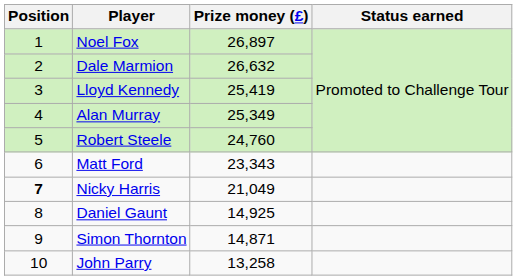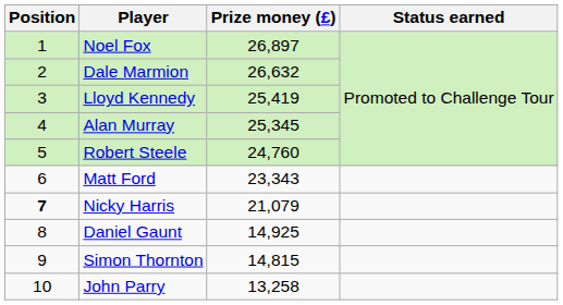 <table class=wikitable>
 <tr>
 <th>Position</th>
 <th>Player</th>
 <th>Prize money (<a href='#'>£</a>)</th>
 <th>Status earned</th>
 </tr>
 <tr style="background:#D0F0C0;">
 <td align=center>1</td>
 <td> <a href='#'>Noel Fox</a></td>
 <td align=center>26,897</td>
 <td rowspan=5>Promoted to Challenge Tour</td>
 </tr>
 <tr style="background:#D0F0C0;">
 <td align=center>2</td>
 <td> <a href='#'>Dale Marmion</a></td>
 <td align=center>26,632</td>
 </tr>
 <tr style="background:#D0F0C0;">
 <td align=center>3</td>
 <td> <a href='#'>Lloyd Kennedy</a></td>
 <td align=center>25,419</td>
 </tr>
 <tr style="background:#D0F0C0;">
 <td align=center>4</td>
 <td> <a href='#'>Alan Murray</a></td>
-<td align=center>25,349</td>
+<td align=center>25,345</td>
 </tr>
 <tr style="background:#D0F0C0;">
 <td align=center>5</td>
 <td> <a href='#'>Robert Steele</a></td>
 <td align=center>24,760</td>
 </tr>
 <tr>
 <td align=center>6</td>
 <td> <a href='#'>Matt Ford</a></td>
 <td align=center>23,343</td>
 <td></td>
 </tr>
 <tr>
 <td align=center><strong>7</strong></td>
 <td> <a href='#'>Nicky Harris</a></td>
-<td align=center>21,049</td>
+<td align=center>21,079</td>
 <td></td>
 </tr>
 <tr>
 <td align=center>8</td>
 <td> <a href='#'>Daniel Gaunt</a></td>
 <td align=center>14,925</td>
 <td></td>
 </tr>
 <tr>
 <td align=center>9</td>
 <td> <a href='#'>Simon Thornton</a></td>
-<td align=center>14,871</td>
+<td align=center>14,815</td>
 <td></td>
 </tr>
 <tr>
 <td align=center>10</td>
 <td> <a href='#'>John Parry</a></td>
 <td align=center>13,258</td>
 <td></td>
 </tr>
 </table>
